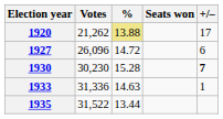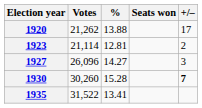 <table class=wikitable style="text-align: right;">
 <tr>
 <th>Election year</th>
 <th>Votes</th>
 <th>%</th>
 <th>Seats won</th>
 <th>+/–</th>
 </tr>
 <tr>
 <th><a href='#'>1920</a></th>
 <td>21,262</td>
-<td style="background: khaki;">13.88</td>
+<td>13.88</td>
 <td align=left></td>
 <td align=left> 17</td>
 </tr>
 <tr>
+<th><a href='#'>1923</a></th>
+<td>21,114</td>
+<td>12.81</td>
+<td align=left></td>
+<td align=left> 2</td>
+</tr>
+<tr>
 <th><a href='#'>1927</a></th>
 <td>26,096</td>
-<td>14.72</td>
+<td>14.27</td>
 <td align=left></td>
-<td align=left> 6</td>
+<td align=left> 3</td>
 </tr>
 <tr>
 <th><a href='#'>1930</a></th>
-<td>30,230</td>
+<td>30,260</td>
 <td>15.28</td>
 <td align=left></td>
 <td align=left><strong> 7</strong></td>
 </tr>
 <tr>
-<th><a href='#'>1933</a></th>
-<td>31,336</td>
-<td>14.63</td>
-<td align=left></td>
-<td align=left> 1</td>
-</tr>
-<tr>
 <th><a href='#'>1935</a></th>
 <td>31,522</td>
-<td>13.44</td>
+<td>13.41</td>
 <td align=left></td>
 <td align=left></td>
 </tr>
 </table>
